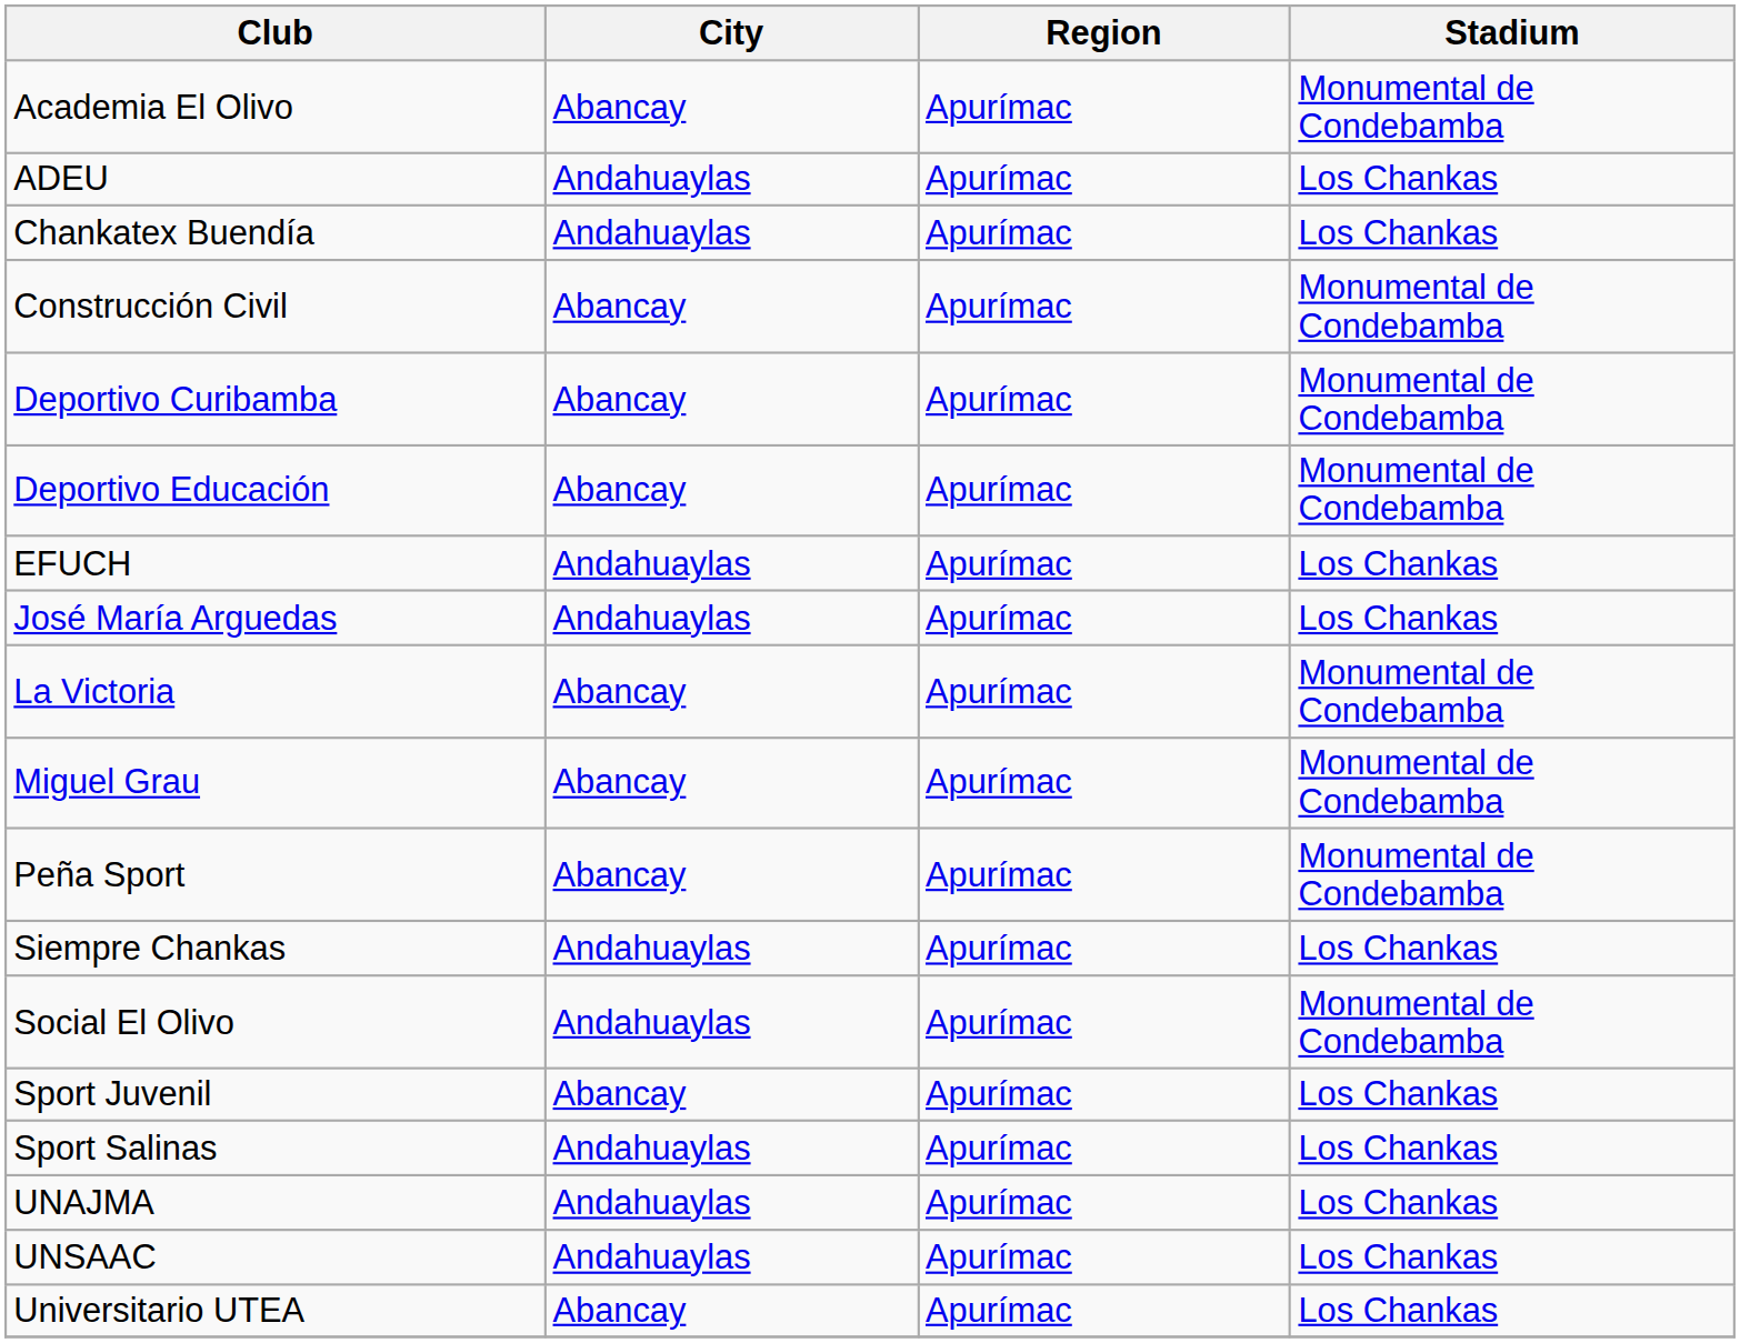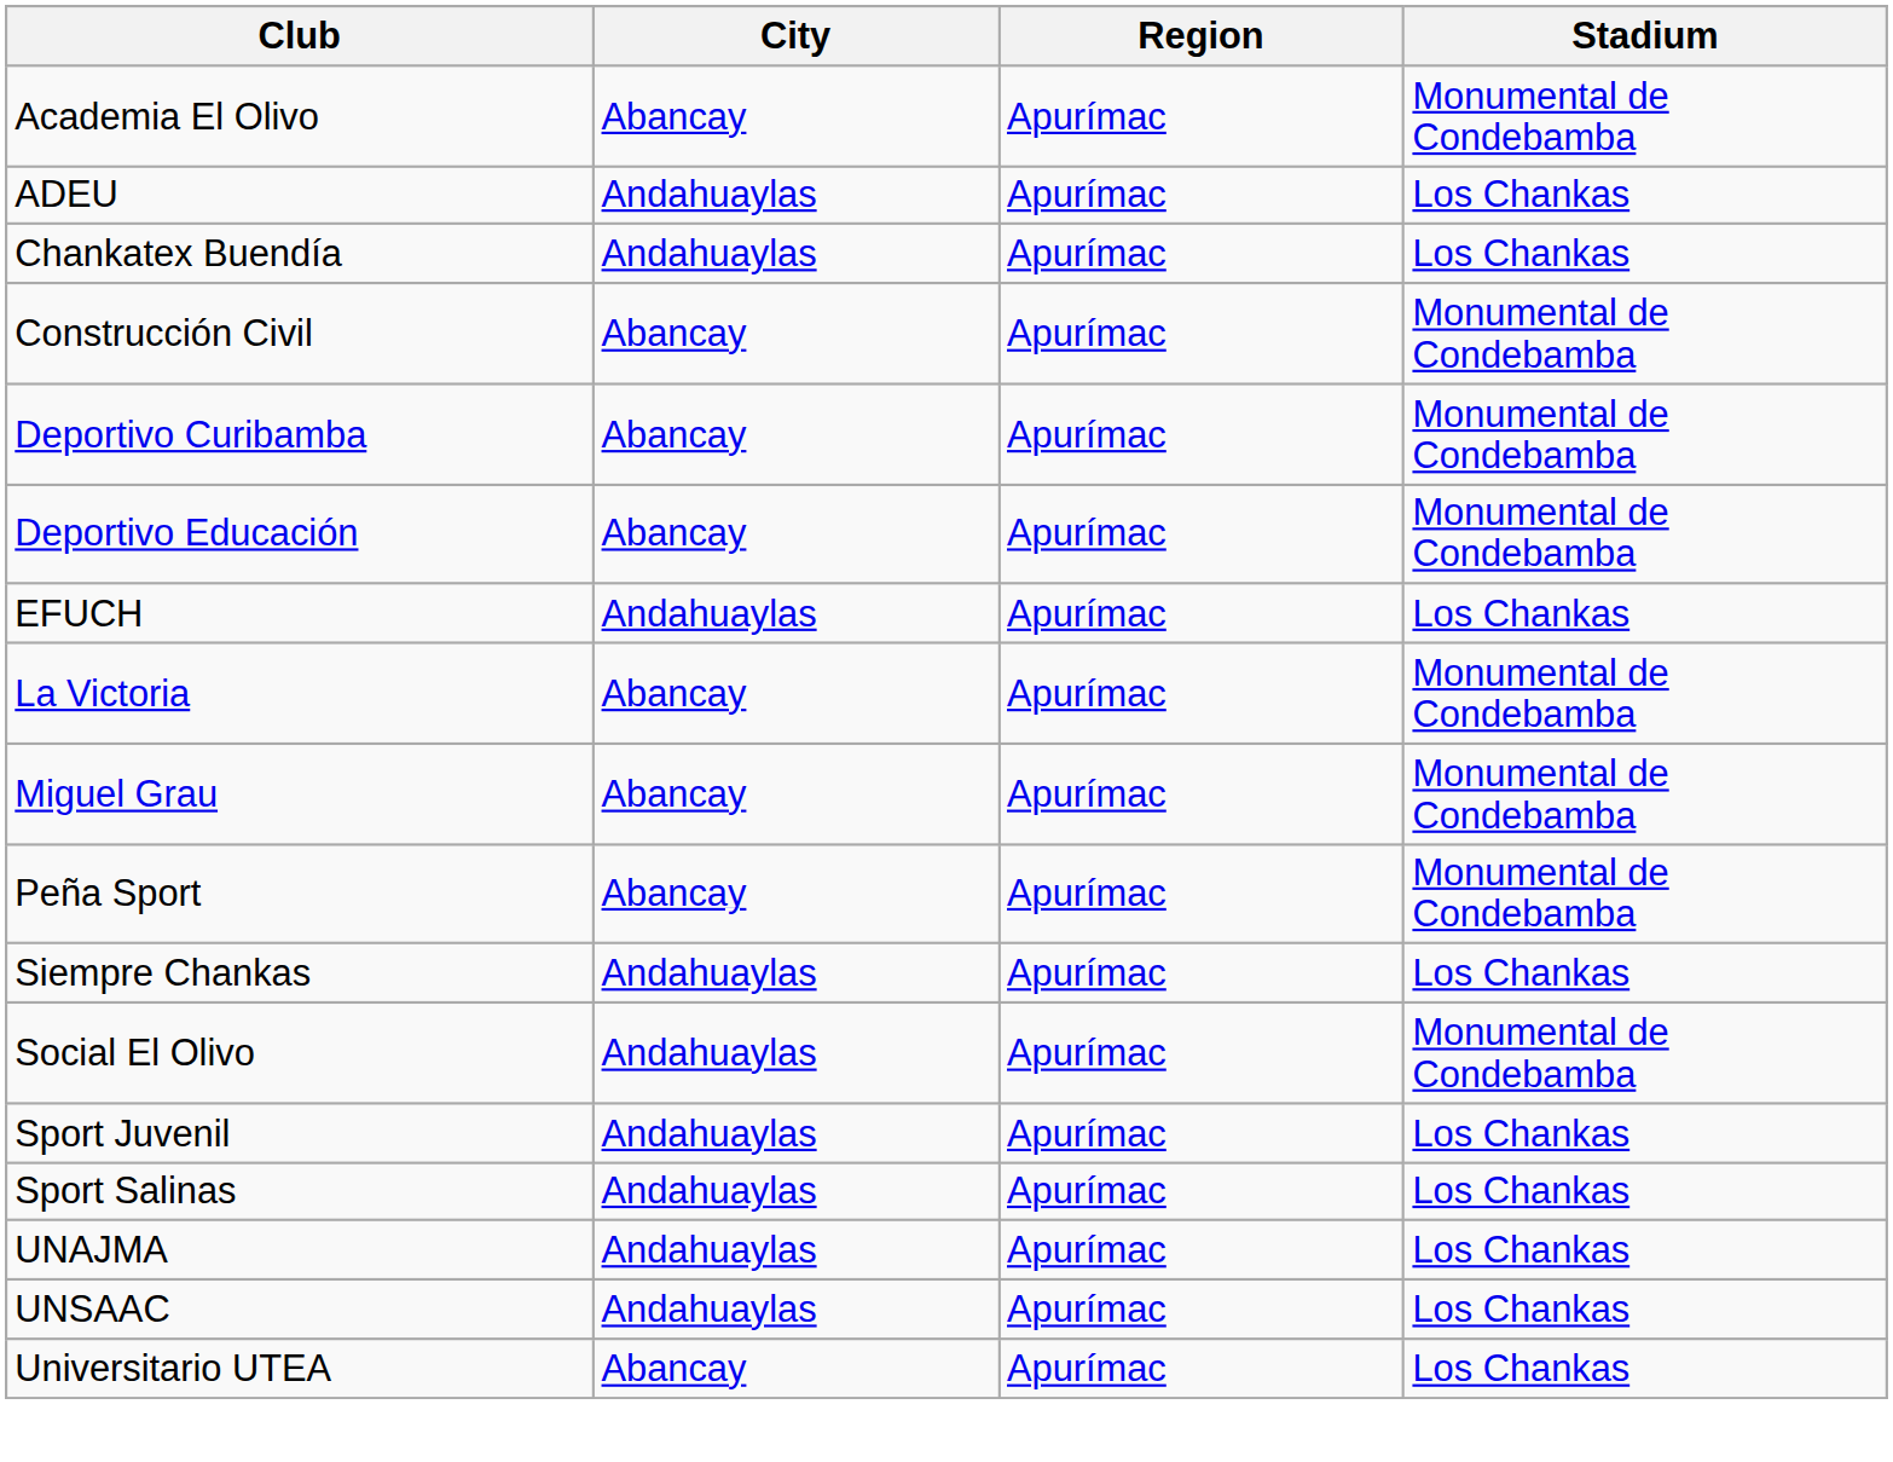 <table class="wikitable sortable" style="font-size:90%">
 <tr>
 <th width=220px>Club</th>
 <th width=150px>City</th>
 <th width=150px>Region</th>
 <th width=180px>Stadium</th>
 </tr>
 <tr>
 <td>Academia El Olivo</td>
 <td><a href='#'>Abancay</a></td>
 <td><a href='#'>Apurímac</a></td>
 <td><a href='#'>Monumental de Condebamba</a></td>
 </tr>
 <tr>
 <td>ADEU</td>
 <td><a href='#'>Andahuaylas</a></td>
 <td><a href='#'>Apurímac</a></td>
 <td><a href='#'>Los Chankas</a></td>
 </tr>
 <tr>
 <td>Chankatex Buendía</td>
 <td><a href='#'>Andahuaylas</a></td>
 <td><a href='#'>Apurímac</a></td>
 <td><a href='#'>Los Chankas</a></td>
 </tr>
 <tr>
 <td>Construcción Civil</td>
 <td><a href='#'>Abancay</a></td>
 <td><a href='#'>Apurímac</a></td>
 <td><a href='#'>Monumental de Condebamba</a></td>
 </tr>
 <tr>
 <td><a href='#'>Deportivo Curibamba</a></td>
 <td><a href='#'>Abancay</a></td>
 <td><a href='#'>Apurímac</a></td>
 <td><a href='#'>Monumental de Condebamba</a></td>
 </tr>
 <tr>
 <td><a href='#'>Deportivo Educación</a></td>
 <td><a href='#'>Abancay</a></td>
 <td><a href='#'>Apurímac</a></td>
 <td><a href='#'>Monumental de Condebamba</a></td>
 </tr>
 <tr>
 <td>EFUCH</td>
 <td><a href='#'>Andahuaylas</a></td>
 <td><a href='#'>Apurímac</a></td>
 <td><a href='#'>Los Chankas</a></td>
 </tr>
 <tr>
-<td><a href='#'>José María Arguedas</a></td>
-<td><a href='#'>Andahuaylas</a></td>
-<td><a href='#'>Apurímac</a></td>
-<td><a href='#'>Los Chankas</a></td>
-</tr>
-<tr>
 <td><a href='#'>La Victoria</a></td>
 <td><a href='#'>Abancay</a></td>
 <td><a href='#'>Apurímac</a></td>
 <td><a href='#'>Monumental de Condebamba</a></td>
 </tr>
 <tr>
 <td><a href='#'>Miguel Grau</a></td>
 <td><a href='#'>Abancay</a></td>
 <td><a href='#'>Apurímac</a></td>
 <td><a href='#'>Monumental de Condebamba</a></td>
 </tr>
 <tr>
 <td>Peña Sport</td>
 <td><a href='#'>Abancay</a></td>
 <td><a href='#'>Apurímac</a></td>
 <td><a href='#'>Monumental de Condebamba</a></td>
 </tr>
 <tr>
 <td>Siempre Chankas</td>
 <td><a href='#'>Andahuaylas</a></td>
 <td><a href='#'>Apurímac</a></td>
 <td><a href='#'>Los Chankas</a></td>
 </tr>
 <tr>
 <td>Social El Olivo</td>
 <td><a href='#'>Andahuaylas</a></td>
 <td><a href='#'>Apurímac</a></td>
 <td><a href='#'>Monumental de Condebamba</a></td>
 </tr>
 <tr>
 <td>Sport Juvenil</td>
-<td><a href='#'>Abancay</a></td>
+<td><a href='#'>Andahuaylas</a></td>
 <td><a href='#'>Apurímac</a></td>
 <td><a href='#'>Los Chankas</a></td>
 </tr>
 <tr>
 <td>Sport Salinas</td>
 <td><a href='#'>Andahuaylas</a></td>
 <td><a href='#'>Apurímac</a></td>
 <td><a href='#'>Los Chankas</a></td>
 </tr>
 <tr>
 <td>UNAJMA</td>
 <td><a href='#'>Andahuaylas</a></td>
 <td><a href='#'>Apurímac</a></td>
 <td><a href='#'>Los Chankas</a></td>
 </tr>
 <tr>
 <td>UNSAAC</td>
 <td><a href='#'>Andahuaylas</a></td>
 <td><a href='#'>Apurímac</a></td>
 <td><a href='#'>Los Chankas</a></td>
 </tr>
 <tr>
 <td>Universitario UTEA</td>
 <td><a href='#'>Abancay</a></td>
 <td><a href='#'>Apurímac</a></td>
 <td><a href='#'>Los Chankas</a></td>
 </tr>
 <tr>
 </tr>
 </table>
